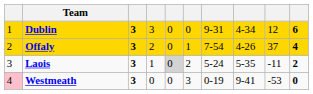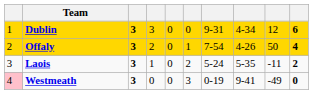 <table class="wikitable" style="text-align: centre;">
 <tr>
 <th width=20></th>
 <th width=150>Team</th>
 <th width=20></th>
 <th width=20></th>
 <th width=20></th>
 <th width=20></th>
 <th width=40></th>
 <th width=40></th>
 <th width=30></th>
 <th width=20></th>
 </tr>
 <tr style="background:gold;">
 <td>1</td>
 <td align=left><strong> <a href='#'>Dublin</a> </strong></td>
 <td><strong>3</strong></td>
 <td>3</td>
 <td>0</td>
 <td>0</td>
 <td>9-31</td>
 <td>4-34</td>
 <td>12</td>
 <td><strong>6</strong></td>
 </tr>
 <tr style="background:gold;">
 <td>2</td>
 <td align=left><strong> <a href='#'>Offaly</a> </strong></td>
 <td><strong>3</strong></td>
 <td>2</td>
 <td>0</td>
 <td>1</td>
 <td>7-54</td>
 <td>4-26</td>
-<td>37</td>
+<td>50</td>
 <td><strong>4</strong></td>
 </tr>
 <tr>
 <td>3</td>
 <td align=left><strong> <a href='#'>Laois</a> </strong></td>
 <td><strong>3</strong></td>
 <td>1</td>
-<td style="background: lightgrey;">0</td>
+<td>0</td>
 <td>2</td>
 <td>5-24</td>
 <td>5-35</td>
 <td>-11</td>
 <td><strong>2</strong></td>
 </tr>
 <tr>
 <td style="background: pink;">4</td>
 <td align=left><strong> <a href='#'>Westmeath</a> </strong></td>
 <td><strong>3</strong></td>
 <td>0</td>
 <td>0</td>
 <td>3</td>
 <td>0-19</td>
 <td>9-41</td>
-<td>-53</td>
+<td>-49</td>
 <td><strong>0</strong></td>
 </tr>
 </table>
